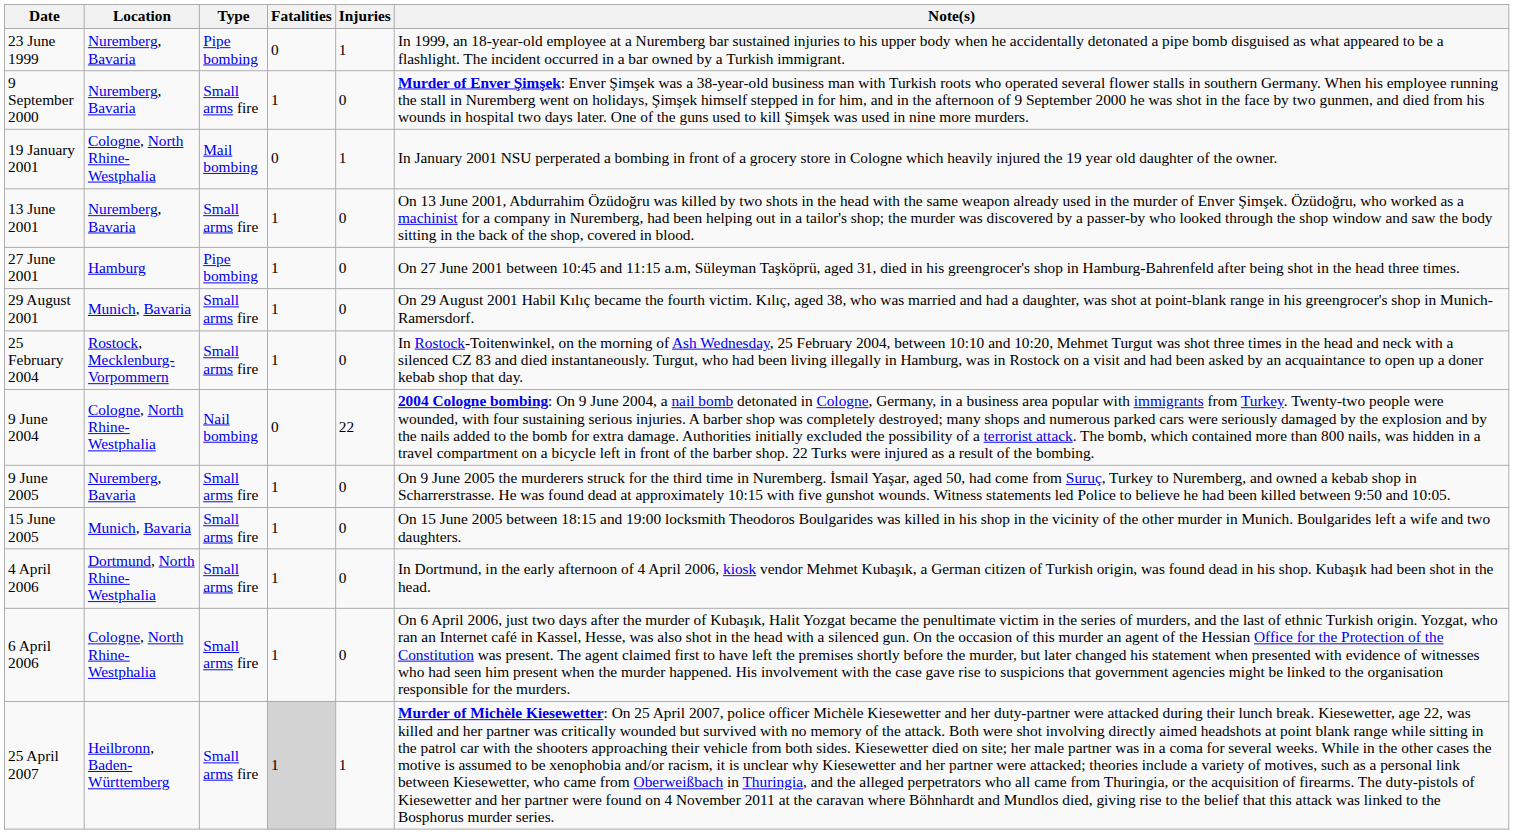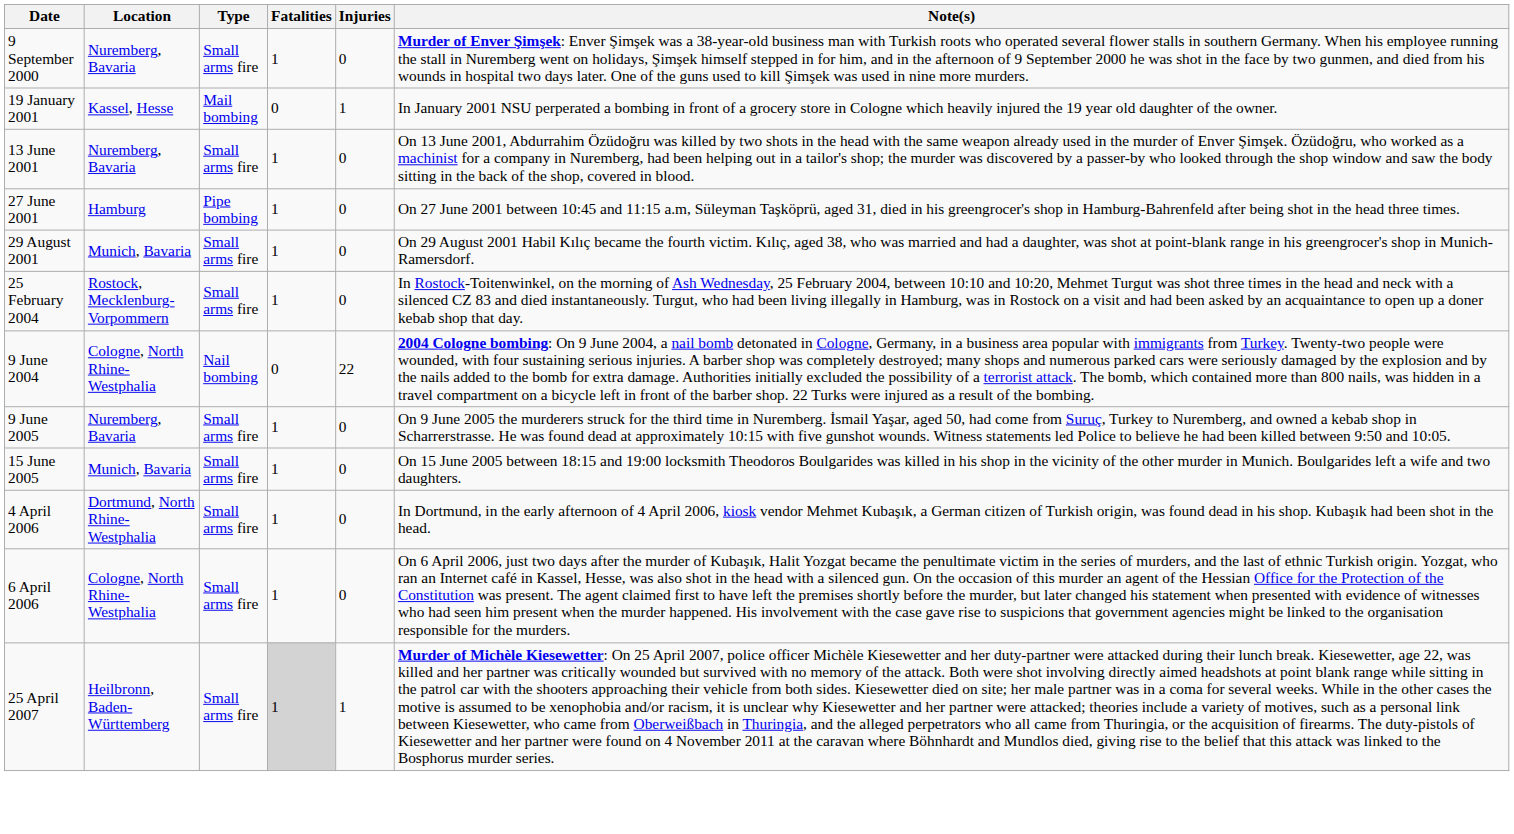 <table class="wikitable">
 <tr>
 <th>Date</th>
 <th>Location</th>
 <th>Type</th>
 <th>Fatalities</th>
 <th>Injuries</th>
 <th>Note(s)</th>
-</tr>
-<tr>
-<td>23 June 1999</td>
-<td> <a href='#'>Nuremberg</a>, <a href='#'>Bavaria</a></td>
-<td><a href='#'>Pipe bombing</a></td>
-<td>0</td>
-<td>1</td>
-<td>In 1999, an 18-year-old employee at a Nuremberg bar sustained injuries to his upper body when he accidentally detonated a pipe bomb disguised as what appeared to be a flashlight. The incident occurred in a bar owned by a Turkish immigrant.</td>
 </tr>
 <tr>
 <td>9 September 2000</td>
 <td> <a href='#'>Nuremberg</a>, <a href='#'>Bavaria</a></td>
 <td><a href='#'>Small arms</a> fire</td>
 <td>1</td>
 <td>0</td>
 <td><strong><a href='#'>Murder of Enver Şimşek</a></strong>: Enver Şimşek was a 38-year-old business man with Turkish roots who operated several flower stalls in southern Germany. When his employee running the stall in Nuremberg went on holidays, Şimşek himself stepped in for him, and in the afternoon of 9 September 2000 he was shot in the face by two gunmen, and died from his wounds in hospital two days later. One of the guns used to kill Şimşek was used in nine more murders.</td>
 </tr>
 <tr>
 <td>19 January 2001</td>
-<td> <a href='#'>Cologne</a>, <a href='#'>North Rhine-Westphalia</a></td>
+<td> <a href='#'>Kassel</a>, <a href='#'>Hesse</a></td>
 <td><a href='#'>Mail bombing</a></td>
 <td>0</td>
 <td>1</td>
 <td>In January 2001 NSU perperated a bombing in front of a grocery store in Cologne which heavily injured the 19 year old daughter of the owner.</td>
 </tr>
 <tr>
 <td>13 June 2001</td>
 <td> <a href='#'>Nuremberg</a>, <a href='#'>Bavaria</a></td>
 <td><a href='#'>Small arms</a> fire</td>
 <td>1</td>
 <td>0</td>
 <td>On 13 June 2001, Abdurrahim Özüdoğru was killed by two shots in the head with the same weapon already used in the murder of Enver Şimşek. Özüdoğru, who worked as a <a href='#'>machinist</a> for a company in Nuremberg, had been helping out in a tailor's shop; the murder was discovered by a passer-by who looked through the shop window and saw the body sitting in the back of the shop, covered in blood.</td>
 </tr>
 <tr>
 <td>27 June 2001</td>
 <td><a href='#'>Hamburg</a></td>
 <td><a href='#'>Pipe bombing</a></td>
 <td>1</td>
 <td>0</td>
 <td>On 27 June 2001 between 10:45 and 11:15 a.m, Süleyman Taşköprü, aged 31, died in his greengrocer's shop in Hamburg-Bahrenfeld after being shot in the head three times.</td>
 </tr>
 <tr>
 <td>29 August 2001</td>
 <td> <a href='#'>Munich</a>, <a href='#'>Bavaria</a></td>
 <td><a href='#'>Small arms</a> fire</td>
 <td>1</td>
 <td>0</td>
 <td>On 29 August 2001 Habil Kılıç became the fourth victim. Kılıç, aged 38, who was married and had a daughter, was shot at point-blank range in his greengrocer's shop in Munich-Ramersdorf.</td>
 </tr>
 <tr>
 <td>25 February 2004</td>
 <td> <a href='#'>Rostock</a>, <a href='#'>Mecklenburg-Vorpommern</a></td>
 <td><a href='#'>Small arms</a> fire</td>
 <td>1</td>
 <td>0</td>
 <td>In <a href='#'>Rostock</a>-Toitenwinkel, on the morning of <a href='#'>Ash Wednesday</a>, 25 February 2004, between 10:10 and 10:20, Mehmet Turgut was shot three times in the head and neck with a silenced CZ 83 and died instantaneously. Turgut, who had been living illegally in Hamburg, was in Rostock on a visit and had been asked by an acquaintance to open up a doner kebab shop that day.</td>
 </tr>
 <tr>
 <td>9 June 2004</td>
 <td> <a href='#'>Cologne</a>, <a href='#'>North Rhine-Westphalia</a></td>
 <td><a href='#'>Nail bombing</a></td>
 <td>0</td>
 <td>22</td>
 <td><strong><a href='#'>2004 Cologne bombing</a></strong>: On 9 June 2004, a <a href='#'>nail bomb</a> detonated in <a href='#'>Cologne</a>, Germany, in a business area popular with <a href='#'>immigrants</a> from <a href='#'>Turkey</a>. Twenty-two people were wounded, with four sustaining serious injuries. A barber shop was completely destroyed; many shops and numerous parked cars were seriously damaged by the explosion and by the nails added to the bomb for extra damage. Authorities initially excluded the possibility of a <a href='#'>terrorist attack</a>. The bomb, which contained more than 800 nails, was hidden in a travel compartment on a bicycle left in front of the barber shop. 22 Turks were injured as a result of the bombing.</td>
 </tr>
 <tr>
 <td>9 June 2005</td>
 <td> <a href='#'>Nuremberg</a>, <a href='#'>Bavaria</a></td>
 <td><a href='#'>Small arms</a> fire</td>
 <td>1</td>
 <td>0</td>
 <td>On 9 June 2005 the murderers struck for the third time in Nuremberg. İsmail Yaşar, aged 50, had come from <a href='#'>Suruç</a>, Turkey to Nuremberg, and owned a kebab shop in Scharrerstrasse. He was found dead at approximately 10:15 with five gunshot wounds. Witness statements led Police to believe he had been killed between 9:50 and 10:05.</td>
 </tr>
 <tr>
 <td>15 June 2005</td>
 <td> <a href='#'>Munich</a>, <a href='#'>Bavaria</a></td>
 <td><a href='#'>Small arms</a> fire</td>
 <td>1</td>
 <td>0</td>
 <td>On 15 June 2005 between 18:15 and 19:00 locksmith Theodoros Boulgarides was killed in his shop in the vicinity of the other murder in Munich. Boulgarides left a wife and two daughters.</td>
 </tr>
 <tr>
 <td>4 April 2006</td>
 <td> <a href='#'>Dortmund</a>, <a href='#'>North Rhine-Westphalia</a></td>
 <td><a href='#'>Small arms</a> fire</td>
 <td>1</td>
 <td>0</td>
 <td>In Dortmund, in the early afternoon of 4 April 2006, <a href='#'>kiosk</a> vendor Mehmet Kubaşık, a German citizen of Turkish origin, was found dead in his shop. Kubaşık had been shot in the head.</td>
 </tr>
 <tr>
 <td>6 April 2006</td>
 <td> <a href='#'>Cologne</a>, <a href='#'>North Rhine-Westphalia</a></td>
 <td><a href='#'>Small arms</a> fire</td>
 <td>1</td>
 <td>0</td>
 <td>On 6 April 2006, just two days after the murder of Kubaşık, Halit Yozgat became the penultimate victim in the series of murders, and the last of ethnic Turkish origin. Yozgat, who ran an Internet café in Kassel, Hesse, was also shot in the head with a silenced gun. On the occasion of this murder an agent of the Hessian <a href='#'>Office for the Protection of the Constitution</a> was present. The agent claimed first to have left the premises shortly before the murder, but later changed his statement when presented with evidence of witnesses who had seen him present when the murder happened. His involvement with the case gave rise to suspicions that government agencies might be linked to the organisation responsible for the murders.</td>
 </tr>
 <tr>
 <td>25 April 2007</td>
 <td> <a href='#'>Heilbronn</a>, <a href='#'>Baden-Württemberg</a></td>
 <td><a href='#'>Small arms</a> fire</td>
 <td style="background: lightgrey;">1</td>
 <td>1</td>
 <td><strong><a href='#'>Murder of Michèle Kiesewetter</a></strong>: On 25 April 2007, police officer Michèle Kiesewetter and her duty-partner were attacked during their lunch break. Kiesewetter, age 22, was killed and her partner was critically wounded but survived with no memory of the attack. Both were shot involving directly aimed headshots at point blank range while sitting in the patrol car with the shooters approaching their vehicle from both sides. Kiesewetter died on site; her male partner was in a coma for several weeks. While in the other cases the motive is assumed to be xenophobia and/or racism, it is unclear why Kiesewetter and her partner were attacked; theories include a variety of motives, such as a personal link between Kiesewetter, who came from <a href='#'>Oberweißbach</a> in <a href='#'>Thuringia</a>, and the alleged perpetrators who all came from Thuringia, or the acquisition of firearms. The duty-pistols of Kiesewetter and her partner were found on 4 November 2011 at the caravan where Böhnhardt and Mundlos died, giving rise to the belief that this attack was linked to the Bosphorus murder series.</td>
 </tr>
 </table>
